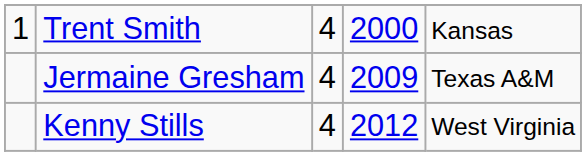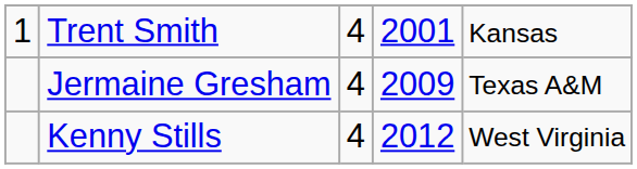 <table class="wikitable">
 <tr>
 </tr>
 <tr>
 <td>1</td>
 <td><a href='#'>Trent Smith</a></td>
 <td>4</td>
-<td><a href='#'>2000</a></td>
+<td><a href='#'>2001</a></td>
 <td style="font-size:80%;">Kansas</td>
 </tr>
 <tr>
 <td></td>
 <td><a href='#'>Jermaine Gresham</a></td>
 <td>4</td>
 <td><a href='#'>2009</a></td>
 <td style="font-size:80%;">Texas A&M</td>
 </tr>
 <tr>
 <td></td>
 <td><a href='#'>Kenny Stills</a></td>
 <td>4</td>
 <td><a href='#'>2012</a></td>
 <td style="font-size:80%;">West Virginia</td>
 </tr>
 </table>
